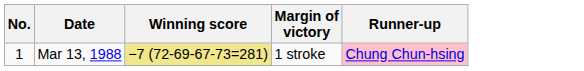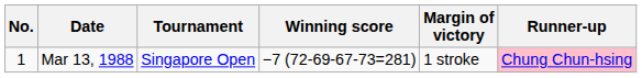 <table class="wikitable" style="font-size:95%;">
 <tr>
 <th>No.</th>
 <th>Date</th>
+<th>Tournament</th>
 <th>Winning score</th>
 <th>Margin of<br>victory</th>
 <th>Runner-up</th>
 </tr>
 <tr>
 <td align=center>1</td>
 <td align=right>Mar 13, <a href='#'>1988</a></td>
-<td style="background: khaki;">−7 (72-69-67-73=281)</td>
+<td><a href='#'>Singapore Open</a></td>
+<td>−7 (72-69-67-73=281)</td>
 <td>1 stroke</td>
 <td style="background: pink;"> <a href='#'>Chung Chun-hsing</a></td>
 </tr>
 </table>
